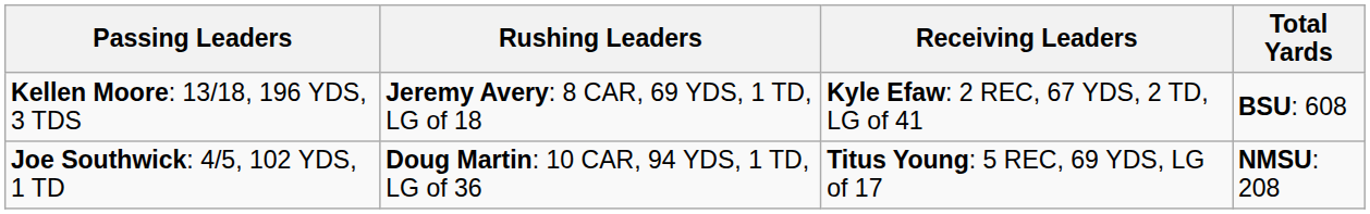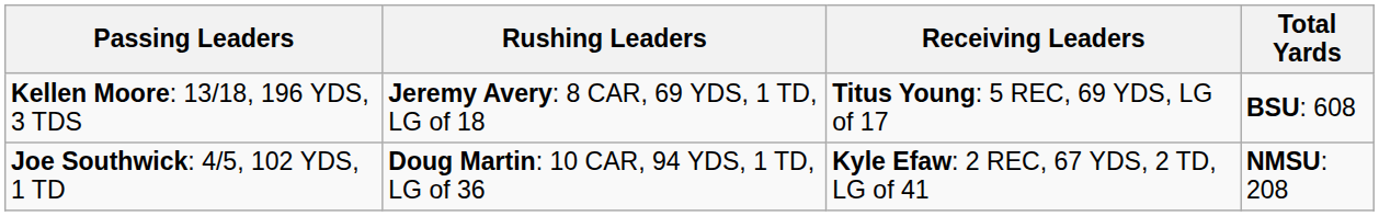 <table class="wikitable">
 <tr>
 <th>Passing Leaders</th>
 <th>Rushing Leaders</th>
 <th>Receiving Leaders</th>
 <th>Total Yards</th>
 </tr>
 <tr>
 <td><strong>Kellen Moore</strong>: 13/18, 196 YDS, 3 TDS</td>
 <td><strong>Jeremy Avery</strong>: 8 CAR, 69 YDS, 1 TD, LG of 18</td>
-<td><strong>Kyle Efaw</strong>: 2 REC, 67 YDS, 2 TD, LG of 41</td>
+<td><strong>Titus Young</strong>: 5 REC, 69 YDS, LG of 17</td>
 <td><strong>BSU</strong>: 608</td>
 </tr>
 <tr>
 <td><strong>Joe Southwick</strong>: 4/5, 102 YDS, 1 TD</td>
 <td><strong>Doug Martin</strong>: 10 CAR,  94 YDS, 1 TD, LG of 36</td>
-<td><strong>Titus Young</strong>: 5 REC, 69 YDS, LG of 17</td>
+<td><strong>Kyle Efaw</strong>: 2 REC, 67 YDS, 2 TD, LG of 41</td>
 <td><strong>NMSU</strong>: 208</td>
 </tr>
 </table>
